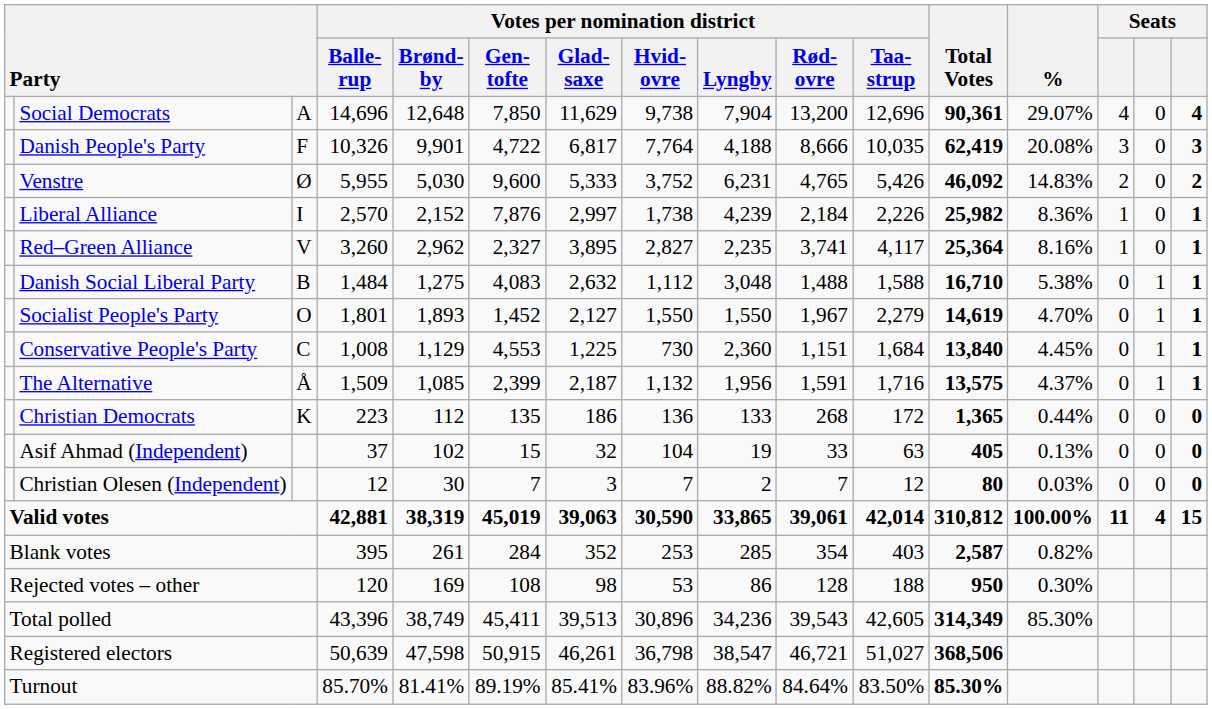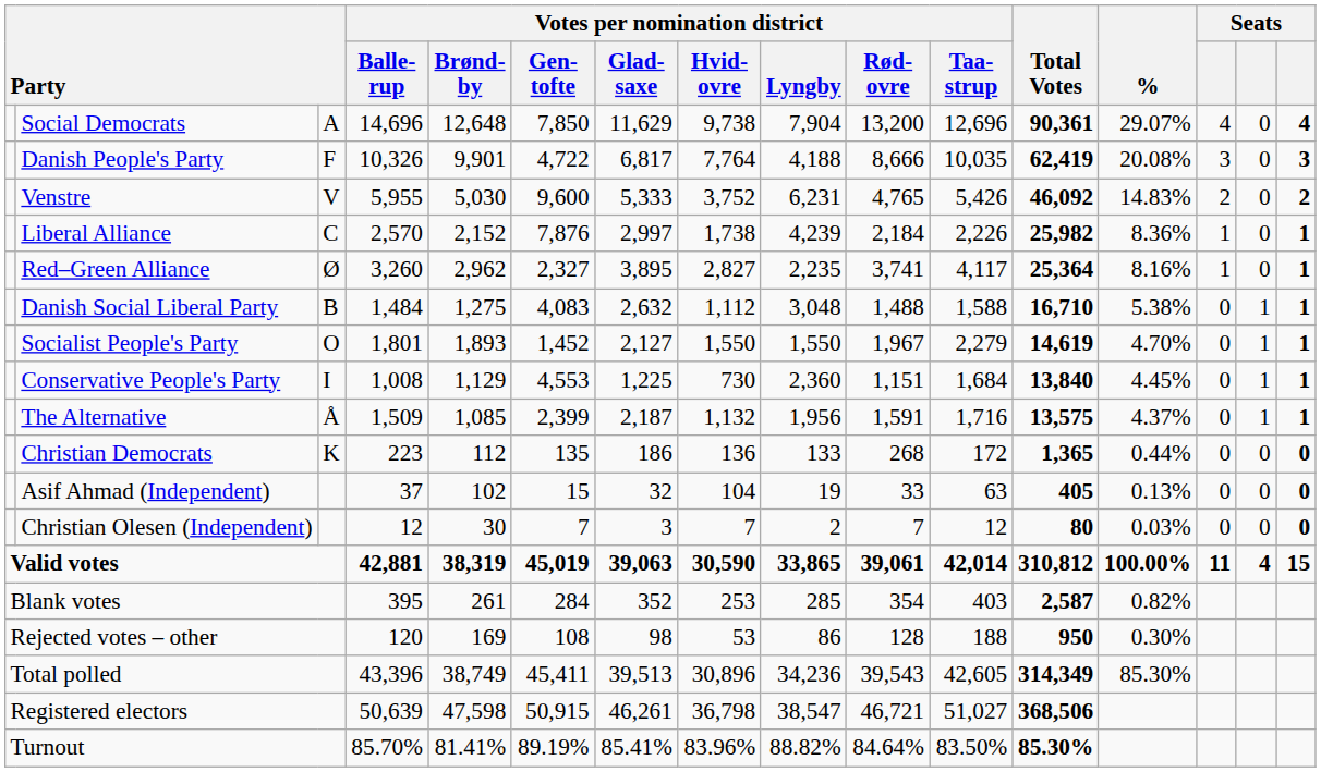 <table class="wikitable" border="1" style="text-align:right;">
 <tr>
 <th style="text-align:left;" valign=bottom rowspan=2 colspan=3>Party</th>
 <th colspan=8>Votes per nomination district</th>
 <th align=center valign=bottom rowspan=2 width="50">Total Votes</th>
 <th align=center valign=bottom rowspan=2 width="50">%</th>
 <th colspan=3>Seats</th>
 </tr>
 <tr>
 <th align=center valign=bottom width="50"><a href='#'>Balle- rup</a></th>
 <th align="center" valign="bottom" width="50"><a href='#'>Brønd- by</a></th>
 <th align="center" valign="bottom" width="50"><a href='#'>Gen- tofte</a></th>
 <th align="center" valign="bottom" width="50"><a href='#'>Glad- saxe</a></th>
 <th align="center" valign="bottom" width="50"><a href='#'>Hvid- ovre</a></th>
 <th align="center" valign="bottom" width="50"><a href='#'>Lyngby</a></th>
 <th align="center" valign="bottom" width="50"><a href='#'>Rød- ovre</a></th>
 <th align="center" valign="bottom" width="50"><a href='#'>Taa- strup</a></th>
 <th align="center" valign="bottom" width="20"><small></small></th>
 <th align=center valign=bottom width="20"><small><a href='#'></a></small></th>
 <th align=center valign=bottom width="20"><small></small></th>
 </tr>
 <tr>
 <td></td>
 <td align=left><a href='#'>Social Democrats</a></td>
 <td align=left>A</td>
 <td>14,696</td>
 <td>12,648</td>
 <td>7,850</td>
 <td>11,629</td>
 <td>9,738</td>
 <td>7,904</td>
 <td>13,200</td>
 <td>12,696</td>
 <td><strong>90,361</strong></td>
 <td>29.07%</td>
 <td>4</td>
 <td>0</td>
 <td><strong>4</strong></td>
 </tr>
 <tr>
 <td></td>
 <td align=left><a href='#'>Danish People's Party</a></td>
 <td align=left>F</td>
 <td>10,326</td>
 <td>9,901</td>
 <td>4,722</td>
 <td>6,817</td>
 <td>7,764</td>
 <td>4,188</td>
 <td>8,666</td>
 <td>10,035</td>
 <td><strong>62,419</strong></td>
 <td>20.08%</td>
 <td>3</td>
 <td>0</td>
 <td><strong>3</strong></td>
 </tr>
 <tr>
 <td></td>
 <td align=left><a href='#'>Venstre</a></td>
-<td align=left>Ø</td>
+<td align=left>V</td>
 <td>5,955</td>
 <td>5,030</td>
 <td>9,600</td>
 <td>5,333</td>
 <td>3,752</td>
 <td>6,231</td>
 <td>4,765</td>
 <td>5,426</td>
 <td><strong>46,092</strong></td>
 <td>14.83%</td>
 <td>2</td>
 <td>0</td>
 <td><strong>2</strong></td>
 </tr>
 <tr>
 <td></td>
 <td align=left><a href='#'>Liberal Alliance</a></td>
-<td align=left>I</td>
+<td align=left>C</td>
 <td>2,570</td>
 <td>2,152</td>
 <td>7,876</td>
 <td>2,997</td>
 <td>1,738</td>
 <td>4,239</td>
 <td>2,184</td>
 <td>2,226</td>
 <td><strong>25,982</strong></td>
 <td>8.36%</td>
 <td>1</td>
 <td>0</td>
 <td><strong>1</strong></td>
 </tr>
 <tr>
 <td></td>
 <td align=left><a href='#'>Red–Green Alliance</a></td>
-<td align=left>V</td>
+<td align=left>Ø</td>
 <td>3,260</td>
 <td>2,962</td>
 <td>2,327</td>
 <td>3,895</td>
 <td>2,827</td>
 <td>2,235</td>
 <td>3,741</td>
 <td>4,117</td>
 <td><strong>25,364</strong></td>
 <td>8.16%</td>
 <td>1</td>
 <td>0</td>
 <td><strong>1</strong></td>
 </tr>
 <tr>
 <td></td>
 <td align=left><a href='#'>Danish Social Liberal Party</a></td>
 <td align=left>B</td>
 <td>1,484</td>
 <td>1,275</td>
 <td>4,083</td>
 <td>2,632</td>
 <td>1,112</td>
 <td>3,048</td>
 <td>1,488</td>
 <td>1,588</td>
 <td><strong>16,710</strong></td>
 <td>5.38%</td>
 <td>0</td>
 <td>1</td>
 <td><strong>1</strong></td>
 </tr>
 <tr>
 <td></td>
 <td align=left><a href='#'>Socialist People's Party</a></td>
 <td align=left>O</td>
 <td>1,801</td>
 <td>1,893</td>
 <td>1,452</td>
 <td>2,127</td>
 <td>1,550</td>
 <td>1,550</td>
 <td>1,967</td>
 <td>2,279</td>
 <td><strong>14,619</strong></td>
 <td>4.70%</td>
 <td>0</td>
 <td>1</td>
 <td><strong>1</strong></td>
 </tr>
 <tr>
 <td></td>
 <td align=left style="white-space: nowrap;"><a href='#'>Conservative People's Party</a></td>
-<td align=left>C</td>
+<td align=left>I</td>
 <td>1,008</td>
 <td>1,129</td>
 <td>4,553</td>
 <td>1,225</td>
 <td>730</td>
 <td>2,360</td>
 <td>1,151</td>
 <td>1,684</td>
 <td><strong>13,840</strong></td>
 <td>4.45%</td>
 <td>0</td>
 <td>1</td>
 <td><strong>1</strong></td>
 </tr>
 <tr>
 <td></td>
 <td align=left><a href='#'>The Alternative</a></td>
 <td align=left>Å</td>
 <td>1,509</td>
 <td>1,085</td>
 <td>2,399</td>
 <td>2,187</td>
 <td>1,132</td>
 <td>1,956</td>
 <td>1,591</td>
 <td>1,716</td>
 <td><strong>13,575</strong></td>
 <td>4.37%</td>
 <td>0</td>
 <td>1</td>
 <td><strong>1</strong></td>
 </tr>
 <tr>
 <td></td>
 <td align=left><a href='#'>Christian Democrats</a></td>
 <td align=left>K</td>
 <td>223</td>
 <td>112</td>
 <td>135</td>
 <td>186</td>
 <td>136</td>
 <td>133</td>
 <td>268</td>
 <td>172</td>
 <td><strong>1,365</strong></td>
 <td>0.44%</td>
 <td>0</td>
 <td>0</td>
 <td><strong>0</strong></td>
 </tr>
 <tr>
 <td></td>
 <td align=left>Asif Ahmad (<a href='#'>Independent</a>)</td>
 <td></td>
 <td>37</td>
 <td>102</td>
 <td>15</td>
 <td>32</td>
 <td>104</td>
 <td>19</td>
 <td>33</td>
 <td>63</td>
 <td><strong>405</strong></td>
 <td>0.13%</td>
 <td>0</td>
 <td>0</td>
 <td><strong>0</strong></td>
 </tr>
 <tr>
 <td></td>
 <td align=left>Christian Olesen (<a href='#'>Independent</a>)</td>
 <td></td>
 <td>12</td>
 <td>30</td>
 <td>7</td>
 <td>3</td>
 <td>7</td>
 <td>2</td>
 <td>7</td>
 <td>12</td>
 <td><strong>80</strong></td>
 <td>0.03%</td>
 <td>0</td>
 <td>0</td>
 <td><strong>0</strong></td>
 </tr>
 <tr style="font-weight:bold">
 <td align=left colspan=3>Valid votes</td>
 <td>42,881</td>
 <td>38,319</td>
 <td>45,019</td>
 <td>39,063</td>
 <td>30,590</td>
 <td>33,865</td>
 <td>39,061</td>
 <td>42,014</td>
 <td>310,812</td>
 <td>100.00%</td>
 <td>11</td>
 <td>4</td>
 <td>15</td>
 </tr>
 <tr>
 <td align=left colspan=3>Blank votes</td>
 <td>395</td>
 <td>261</td>
 <td>284</td>
 <td>352</td>
 <td>253</td>
 <td>285</td>
 <td>354</td>
 <td>403</td>
 <td><strong>2,587</strong></td>
 <td>0.82%</td>
 <td></td>
 <td></td>
 <td></td>
 </tr>
 <tr>
 <td align=left colspan=3>Rejected votes – other</td>
 <td>120</td>
 <td>169</td>
 <td>108</td>
 <td>98</td>
 <td>53</td>
 <td>86</td>
 <td>128</td>
 <td>188</td>
 <td><strong>950</strong></td>
 <td>0.30%</td>
 <td></td>
 <td></td>
 <td></td>
 </tr>
 <tr>
 <td align=left colspan=3>Total polled</td>
 <td>43,396</td>
 <td>38,749</td>
 <td>45,411</td>
 <td>39,513</td>
 <td>30,896</td>
 <td>34,236</td>
 <td>39,543</td>
 <td>42,605</td>
 <td><strong>314,349</strong></td>
 <td>85.30%</td>
 <td></td>
 <td></td>
 <td></td>
 </tr>
 <tr>
 <td align=left colspan=3>Registered electors</td>
 <td>50,639</td>
 <td>47,598</td>
 <td>50,915</td>
 <td>46,261</td>
 <td>36,798</td>
 <td>38,547</td>
 <td>46,721</td>
 <td>51,027</td>
 <td><strong>368,506</strong></td>
 <td></td>
 <td></td>
 <td></td>
 <td></td>
 </tr>
 <tr>
 <td align=left colspan=3>Turnout</td>
 <td>85.70%</td>
 <td>81.41%</td>
 <td>89.19%</td>
 <td>85.41%</td>
 <td>83.96%</td>
 <td>88.82%</td>
 <td>84.64%</td>
 <td>83.50%</td>
 <td><strong>85.30%</strong></td>
 <td></td>
 <td></td>
 <td></td>
 <td></td>
 </tr>
 </table>
